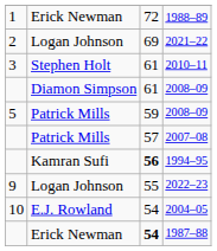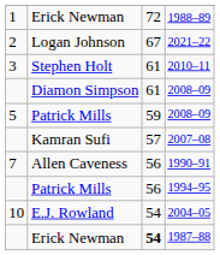 <table class="wikitable">
 <tr>
 </tr>
 <tr>
 <td>1</td>
 <td>Erick Newman</td>
 <td>72</td>
 <td style="font-size:80%;"><a href='#'>1988–89</a></td>
 </tr>
 <tr>
 <td>2</td>
 <td>Logan Johnson</td>
-<td>69</td>
+<td>67</td>
 <td style="font-size:80%;"><a href='#'>2021–22</a></td>
 </tr>
 <tr>
 <td>3</td>
 <td><a href='#'>Stephen Holt</a></td>
 <td>61</td>
 <td style="font-size:80%;"><a href='#'>2010–11</a></td>
 </tr>
 <tr>
 <td></td>
 <td><a href='#'>Diamon Simpson</a></td>
 <td>61</td>
 <td style="font-size:80%;"><a href='#'>2008–09</a></td>
 </tr>
 <tr>
 <td>5</td>
 <td><a href='#'>Patrick Mills</a></td>
 <td>59</td>
 <td style="font-size:80%;"><a href='#'>2008–09</a></td>
 </tr>
 <tr>
 <td></td>
-<td><a href='#'>Patrick Mills</a></td>
+<td>Kamran Sufi</td>
 <td>57</td>
 <td style="font-size:80%;"><a href='#'>2007–08</a></td>
 </tr>
 <tr>
-<td></td>
-<td>Kamran Sufi</td>
-<td><strong>56</strong></td>
-<td style="font-size:80%;"><a href='#'>1994–95</a></td>
+<td>7</td>
+<td>Allen Caveness</td>
+<td>56</td>
+<td style="font-size:80%;"><a href='#'>1990–91</a></td>
 </tr>
 <tr>
-<td>9</td>
-<td>Logan Johnson</td>
-<td>55</td>
-<td style="font-size:80%;"><a href='#'>2022–23</a></td>
+<td></td>
+<td><a href='#'>Patrick Mills</a></td>
+<td>56</td>
+<td style="font-size:80%;"><a href='#'>1994–95</a></td>
 </tr>
 <tr>
 <td>10</td>
 <td><a href='#'>E.J. Rowland</a></td>
 <td>54</td>
 <td style="font-size:80%;"><a href='#'>2004–05</a></td>
 </tr>
 <tr>
 <td></td>
 <td>Erick Newman</td>
 <td><strong>54</strong></td>
 <td style="font-size:80%;"><a href='#'>1987–88</a></td>
 </tr>
 </table>
